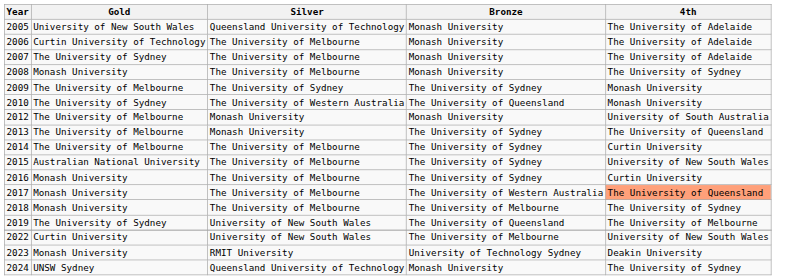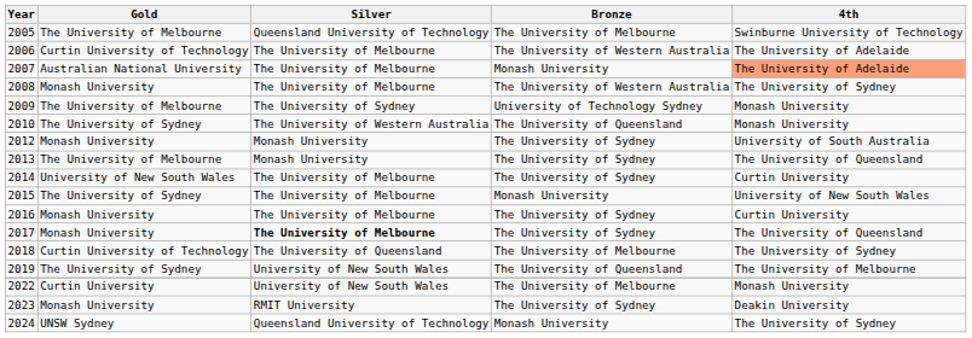 <table class="wikitable">
 <tr>
 <th>Year</th>
 <th>Gold</th>
 <th>Silver</th>
 <th>Bronze</th>
 <th>4th</th>
 </tr>
 <tr>
 <td>2005</td>
-<td>University of New South Wales</td>
+<td>The University of Melbourne</td>
 <td>Queensland University of Technology</td>
-<td>Monash University</td>
-<td>The University of Adelaide</td>
+<td>The University of Melbourne</td>
+<td>Swinburne University of Technology</td>
 </tr>
 <tr>
 <td>2006</td>
 <td>Curtin University of Technology</td>
 <td>The University of Melbourne</td>
-<td>Monash University</td>
+<td>The University of Western Australia</td>
 <td>The University of Adelaide</td>
 </tr>
 <tr>
 <td>2007</td>
-<td>The University of Sydney</td>
+<td>Australian National University</td>
 <td>The University of Melbourne</td>
 <td>Monash University</td>
-<td>The University of Adelaide</td>
+<td style="background: lightsalmon;">The University of Adelaide</td>
 </tr>
 <tr>
 <td>2008</td>
 <td>Monash University</td>
 <td>The University of Melbourne</td>
-<td>Monash University</td>
+<td>The University of Western Australia</td>
 <td>The University of Sydney</td>
 </tr>
 <tr>
 <td>2009</td>
 <td>The University of Melbourne</td>
 <td>The University of Sydney</td>
-<td>The University of Sydney</td>
+<td>University of Technology Sydney</td>
 <td>Monash University</td>
 </tr>
 <tr>
 <td>2010</td>
 <td>The University of Sydney</td>
 <td>The University of Western Australia</td>
 <td>The University of Queensland</td>
 <td>Monash University</td>
 </tr>
 <tr>
 <td>2012</td>
-<td>The University of Melbourne</td>
 <td>Monash University</td>
 <td>Monash University</td>
+<td>The University of Sydney</td>
 <td>University of South Australia</td>
 </tr>
 <tr>
 <td>2013</td>
 <td>The University of Melbourne</td>
 <td>Monash University</td>
 <td>The University of Sydney</td>
 <td>The University of Queensland</td>
 </tr>
 <tr>
 <td>2014</td>
-<td>The University of Melbourne</td>
+<td>University of New South Wales</td>
 <td>The University of Melbourne</td>
 <td>The University of Sydney</td>
 <td>Curtin University</td>
 </tr>
 <tr>
 <td>2015</td>
-<td>Australian National University</td>
+<td>The University of Sydney</td>
 <td>The University of Melbourne</td>
-<td>The University of Sydney</td>
+<td>Monash University</td>
 <td>University of New South Wales</td>
 </tr>
 <tr>
 <td>2016</td>
 <td>Monash University</td>
 <td>The University of Melbourne</td>
 <td>The University of Sydney</td>
 <td>Curtin University</td>
 </tr>
 <tr>
 <td>2017</td>
 <td>Monash University</td>
-<td>The University of Melbourne</td>
-<td>The University of Western Australia</td>
-<td style="background: lightsalmon;">The University of Queensland</td>
+<td><strong>The University of Melbourne</strong></td>
+<td>The University of Sydney</td>
+<td>The University of Queensland</td>
 </tr>
 <tr>
 <td>2018</td>
-<td>Monash University</td>
-<td>The University of Melbourne</td>
+<td>Curtin University of Technology</td>
+<td>The University of Queensland</td>
 <td>The University of Melbourne</td>
 <td>The University of Sydney</td>
 </tr>
 <tr>
 <td>2019</td>
 <td>The University of Sydney</td>
 <td>University of New South Wales</td>
 <td>The University of Queensland</td>
 <td>The University of Melbourne</td>
 </tr>
 <tr>
 </tr>
 <tr>
 <td>2022</td>
 <td>Curtin University</td>
 <td>University of New South Wales</td>
 <td>The University of Melbourne</td>
-<td>University of New South Wales</td>
+<td>Monash University</td>
 </tr>
 <tr>
 <td>2023</td>
 <td>Monash University</td>
 <td>RMIT University</td>
-<td>University of Technology Sydney</td>
+<td>The University of Sydney</td>
 <td>Deakin University</td>
 </tr>
 <tr>
 <td>2024</td>
 <td>UNSW Sydney</td>
 <td>Queensland University of Technology</td>
 <td>Monash University</td>
 <td>The University of Sydney</td>
 </tr>
 </table>
